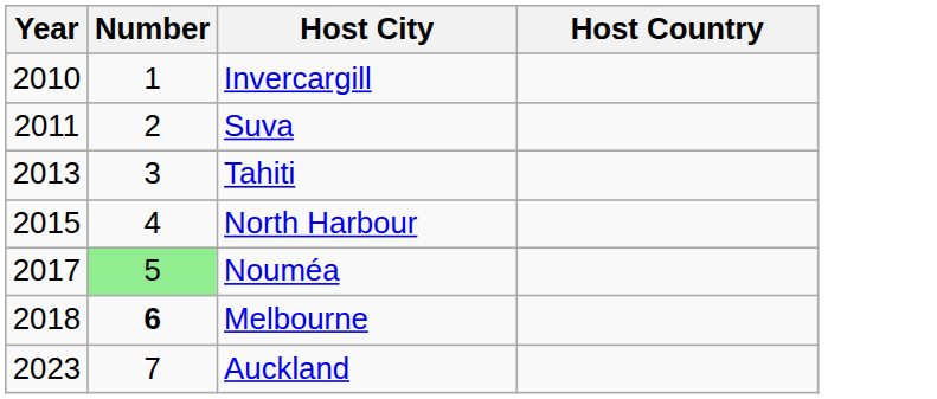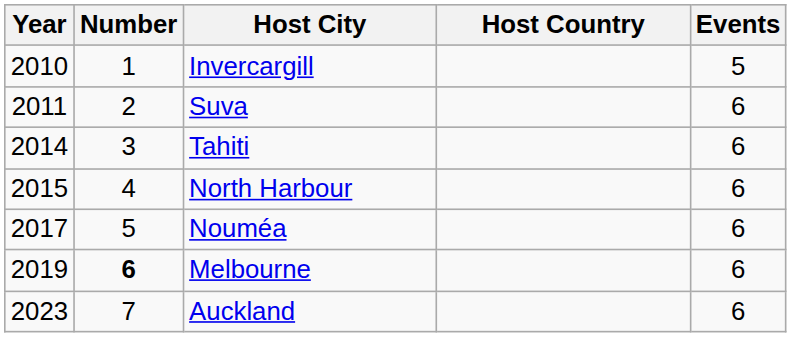 <table class="wikitable" style="font-size:100%">
 <tr>
 <th width=30>Year</th>
 <th width=30>Number</th>
 <th width=150>Host City</th>
 <th width=150>Host Country</th>
+<th width=50>Events</th>
 </tr>
 <tr>
 <td align=center>2010</td>
 <td align=center>1</td>
 <td><a href='#'>Invercargill</a></td>
 <td></td>
+<td align=center>5</td>
 </tr>
 <tr>
 <td align=center>2011</td>
 <td align=center>2</td>
 <td><a href='#'>Suva</a></td>
 <td></td>
+<td align=center>6</td>
 </tr>
 <tr>
-<td align=center>2013</td>
+<td align=center>2014</td>
 <td align=center>3</td>
 <td><a href='#'>Tahiti</a></td>
 <td {{nowrap></td>
+<td align=center>6</td>
 </tr>
 <tr>
 <td align=center>2015</td>
 <td align=center>4</td>
 <td><a href='#'>North Harbour</a></td>
 <td></td>
+<td align=center>6</td>
 </tr>
 <tr>
 <td align=center>2017</td>
-<td align=center style="background: lightgreen;">5</td>
+<td align=center>5</td>
 <td><a href='#'>Nouméa</a></td>
 <td></td>
+<td align=center>6</td>
 </tr>
 <tr>
-<td align=center>2018</td>
+<td align=center>2019</td>
 <td align=center><strong>6</strong></td>
 <td><a href='#'>Melbourne</a></td>
 <td></td>
+<td align=center>6</td>
 </tr>
 <tr>
 <td align=center>2023</td>
 <td align=center>7</td>
 <td><a href='#'>Auckland</a></td>
 <td></td>
+<td align=center>6</td>
 </tr>
 </table>
